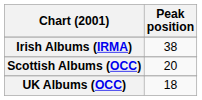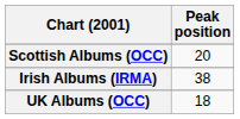 <table class="wikitable sortable plainrowheaders">
 <tr>
 <th scope="col">Chart (2001)</th>
 <th scope="col">Peak<br>position</th>
 </tr>
 <tr>
 </tr>
 <tr>
 </tr>
 <tr>
-<th scope="row">Irish Albums (<a href='#'>IRMA</a>)</th>
-<td style="text-align:center;">38</td>
+<th scope="row">Scottish Albums (<a href='#'>OCC</a>)</th>
+<td style="text-align:center;">20</td>
 </tr>
 <tr>
 </tr>
 <tr>
-<th scope="row">Scottish Albums (<a href='#'>OCC</a>)</th>
-<td style="text-align:center;">20</td>
+<th scope="row">Irish Albums (<a href='#'>IRMA</a>)</th>
+<td style="text-align:center;">38</td>
 </tr>
 <tr>
 </tr>
 <tr>
 <th scope="row">UK Albums (<a href='#'>OCC</a>)</th>
 <td style="text-align:center;">18</td>
 </tr>
 </table>
